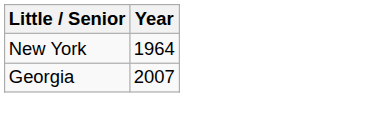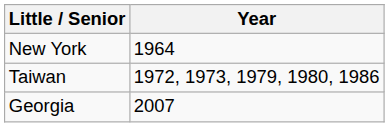 <table class="wikitable">
 <tr>
 <th>Little / Senior</th>
 <th>Year</th>
 </tr>
 <tr>
 <td> New York</td>
 <td>1964</td>
 </tr>
 <tr>
+<td> Taiwan</td>
+<td>1972, 1973, 1979, 1980, 1986</td>
+</tr>
+<tr>
 <td> Georgia</td>
 <td>2007</td>
 </tr>
 </table>
